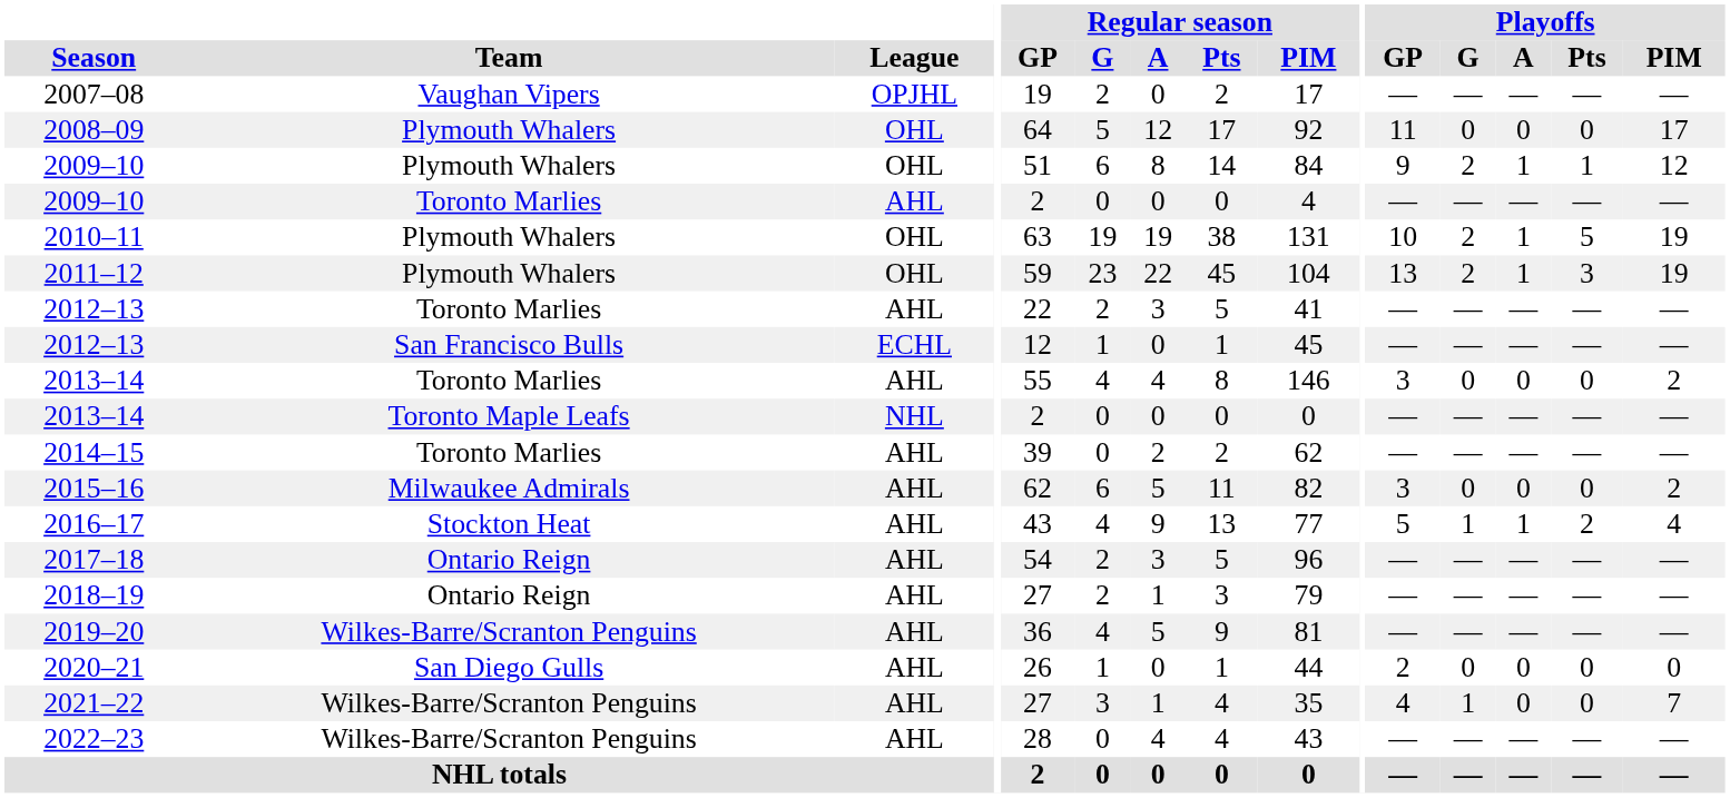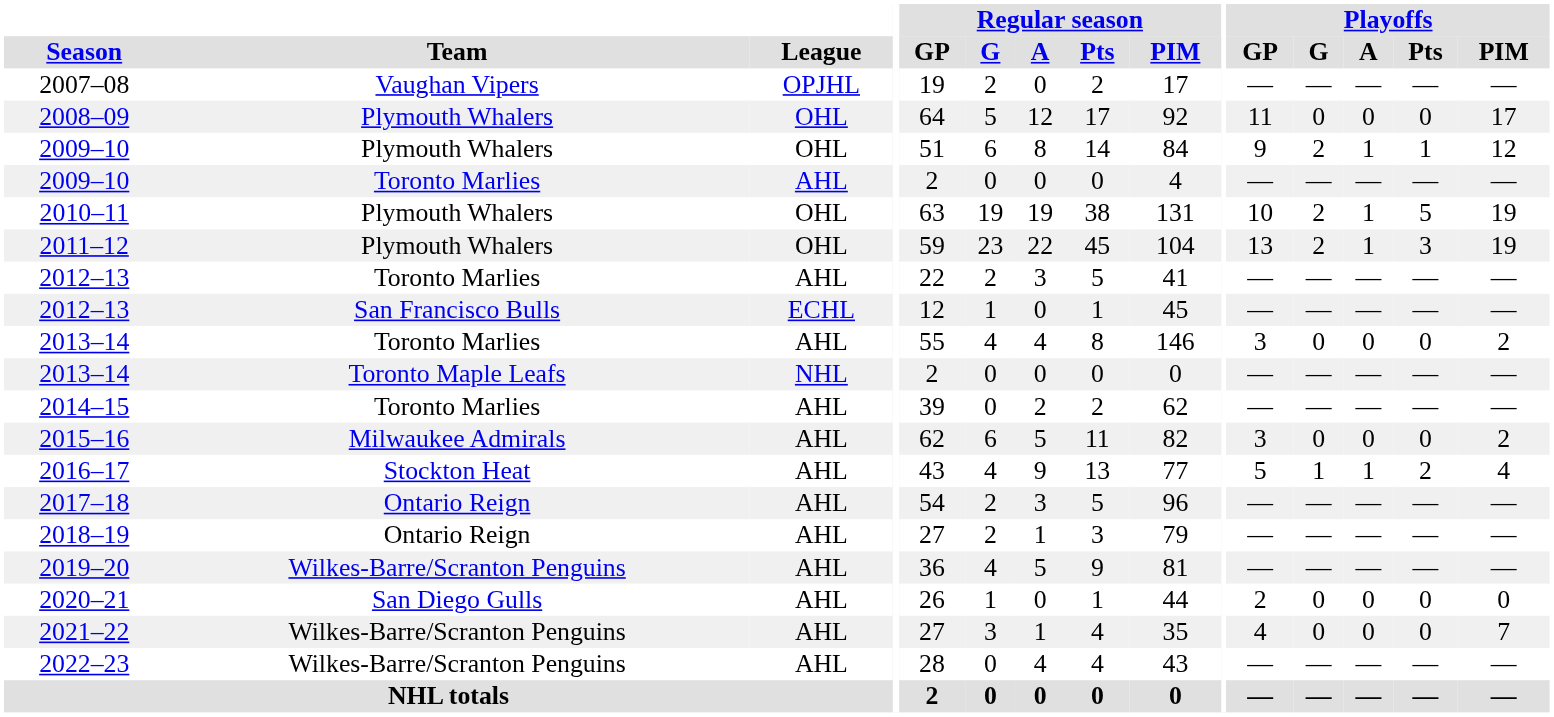 <table border="0" cellpadding="1" cellspacing="0" style="text-align:center; width:60em">
 <tr bgcolor="#e0e0e0">
 <th colspan="3" bgcolor="#ffffff"></th>
 <th rowspan="99" bgcolor="#ffffff"></th>
 <th colspan="5"><a href='#'>Regular season</a></th>
 <th rowspan="99" bgcolor="#ffffff"></th>
 <th colspan="5"><a href='#'>Playoffs</a></th>
 </tr>
 <tr bgcolor="#e0e0e0">
 <th><a href='#'>Season</a></th>
 <th>Team</th>
 <th>League</th>
 <th>GP</th>
 <th><a href='#'>G</a></th>
 <th><a href='#'>A</a></th>
 <th><a href='#'>Pts</a></th>
 <th><a href='#'>PIM</a></th>
 <th>GP</th>
 <th>G</th>
 <th>A</th>
 <th>Pts</th>
 <th>PIM</th>
 </tr>
 <tr ALIGN="center">
 <td>2007–08</td>
 <td><a href='#'>Vaughan Vipers</a></td>
 <td><a href='#'>OPJHL</a></td>
 <td>19</td>
 <td>2</td>
 <td>0</td>
 <td>2</td>
 <td>17</td>
 <td>—</td>
 <td>—</td>
 <td>—</td>
 <td>—</td>
 <td>—</td>
 </tr>
 <tr ALIGN="center" bgcolor="#f0f0f0">
 <td><a href='#'>2008–09</a></td>
 <td><a href='#'>Plymouth Whalers</a></td>
 <td><a href='#'>OHL</a></td>
 <td>64</td>
 <td>5</td>
 <td>12</td>
 <td>17</td>
 <td>92</td>
 <td>11</td>
 <td>0</td>
 <td>0</td>
 <td>0</td>
 <td>17</td>
 </tr>
 <tr ALIGN="center">
 <td><a href='#'>2009–10</a></td>
 <td>Plymouth Whalers</td>
 <td>OHL</td>
 <td>51</td>
 <td>6</td>
 <td>8</td>
 <td>14</td>
 <td>84</td>
 <td>9</td>
 <td>2</td>
 <td>1</td>
 <td>1</td>
 <td>12</td>
 </tr>
 <tr ALIGN="center" bgcolor="#f0f0f0">
 <td><a href='#'>2009–10</a></td>
 <td><a href='#'>Toronto Marlies</a></td>
 <td><a href='#'>AHL</a></td>
 <td>2</td>
 <td>0</td>
 <td>0</td>
 <td>0</td>
 <td>4</td>
 <td>—</td>
 <td>—</td>
 <td>—</td>
 <td>—</td>
 <td>—</td>
 </tr>
 <tr ALIGN="center">
 <td><a href='#'>2010–11</a></td>
 <td>Plymouth Whalers</td>
 <td>OHL</td>
 <td>63</td>
 <td>19</td>
 <td>19</td>
 <td>38</td>
 <td>131</td>
 <td>10</td>
 <td>2</td>
 <td>1</td>
 <td>5</td>
 <td>19</td>
 </tr>
 <tr ALIGN="center" bgcolor="#f0f0f0">
 <td><a href='#'>2011–12</a></td>
 <td>Plymouth Whalers</td>
 <td>OHL</td>
 <td>59</td>
 <td>23</td>
 <td>22</td>
 <td>45</td>
 <td>104</td>
 <td>13</td>
 <td>2</td>
 <td>1</td>
 <td>3</td>
 <td>19</td>
 </tr>
 <tr ALIGN="center">
 <td><a href='#'>2012–13</a></td>
 <td>Toronto Marlies</td>
 <td>AHL</td>
 <td>22</td>
 <td>2</td>
 <td>3</td>
 <td>5</td>
 <td>41</td>
 <td>—</td>
 <td>—</td>
 <td>—</td>
 <td>—</td>
 <td>—</td>
 </tr>
 <tr ALIGN="center" bgcolor="#f0f0f0">
 <td><a href='#'>2012–13</a></td>
 <td><a href='#'>San Francisco Bulls</a></td>
 <td><a href='#'>ECHL</a></td>
 <td>12</td>
 <td>1</td>
 <td>0</td>
 <td>1</td>
 <td>45</td>
 <td>—</td>
 <td>—</td>
 <td>—</td>
 <td>—</td>
 <td>—</td>
 </tr>
 <tr ALIGN="center">
 <td><a href='#'>2013–14</a></td>
 <td>Toronto Marlies</td>
 <td>AHL</td>
 <td>55</td>
 <td>4</td>
 <td>4</td>
 <td>8</td>
 <td>146</td>
 <td>3</td>
 <td>0</td>
 <td>0</td>
 <td>0</td>
 <td>2</td>
 </tr>
 <tr ALIGN="center" bgcolor="#f0f0f0">
 <td><a href='#'>2013–14</a></td>
 <td><a href='#'>Toronto Maple Leafs</a></td>
 <td><a href='#'>NHL</a></td>
 <td>2</td>
 <td>0</td>
 <td>0</td>
 <td>0</td>
 <td>0</td>
 <td>—</td>
 <td>—</td>
 <td>—</td>
 <td>—</td>
 <td>—</td>
 </tr>
 <tr ALIGN="center">
 <td><a href='#'>2014–15</a></td>
 <td>Toronto Marlies</td>
 <td>AHL</td>
 <td>39</td>
 <td>0</td>
 <td>2</td>
 <td>2</td>
 <td>62</td>
 <td>—</td>
 <td>—</td>
 <td>—</td>
 <td>—</td>
 <td>—</td>
 </tr>
 <tr ALIGN="center" bgcolor="#f0f0f0">
 <td><a href='#'>2015–16</a></td>
 <td><a href='#'>Milwaukee Admirals</a></td>
 <td>AHL</td>
 <td>62</td>
 <td>6</td>
 <td>5</td>
 <td>11</td>
 <td>82</td>
 <td>3</td>
 <td>0</td>
 <td>0</td>
 <td>0</td>
 <td>2</td>
 </tr>
 <tr ALIGN="center">
 <td><a href='#'>2016–17</a></td>
 <td><a href='#'>Stockton Heat</a></td>
 <td>AHL</td>
 <td>43</td>
 <td>4</td>
 <td>9</td>
 <td>13</td>
 <td>77</td>
 <td>5</td>
 <td>1</td>
 <td>1</td>
 <td>2</td>
 <td>4</td>
 </tr>
 <tr ALIGN="center" bgcolor="#f0f0f0">
 <td><a href='#'>2017–18</a></td>
 <td><a href='#'>Ontario Reign</a></td>
 <td>AHL</td>
 <td>54</td>
 <td>2</td>
 <td>3</td>
 <td>5</td>
 <td>96</td>
 <td>—</td>
 <td>—</td>
 <td>—</td>
 <td>—</td>
 <td>—</td>
 </tr>
 <tr ALIGN="center">
 <td><a href='#'>2018–19</a></td>
 <td>Ontario Reign</td>
 <td>AHL</td>
 <td>27</td>
 <td>2</td>
 <td>1</td>
 <td>3</td>
 <td>79</td>
 <td>—</td>
 <td>—</td>
 <td>—</td>
 <td>—</td>
 <td>—</td>
 </tr>
 <tr ALIGN="center" bgcolor="#f0f0f0">
 <td><a href='#'>2019–20</a></td>
 <td><a href='#'>Wilkes-Barre/Scranton Penguins</a></td>
 <td>AHL</td>
 <td>36</td>
 <td>4</td>
 <td>5</td>
 <td>9</td>
 <td>81</td>
 <td>—</td>
 <td>—</td>
 <td>—</td>
 <td>—</td>
 <td>—</td>
 </tr>
 <tr ALIGN="center">
 <td><a href='#'>2020–21</a></td>
 <td><a href='#'>San Diego Gulls</a></td>
 <td>AHL</td>
 <td>26</td>
 <td>1</td>
 <td>0</td>
 <td>1</td>
 <td>44</td>
 <td>2</td>
 <td>0</td>
 <td>0</td>
 <td>0</td>
 <td>0</td>
 </tr>
 <tr ALIGN="center" bgcolor="#f0f0f0">
 <td><a href='#'>2021–22</a></td>
 <td>Wilkes-Barre/Scranton Penguins</td>
 <td>AHL</td>
 <td>27</td>
 <td>3</td>
 <td>1</td>
 <td>4</td>
 <td>35</td>
 <td>4</td>
-<td>1</td>
+<td>0</td>
 <td>0</td>
 <td>0</td>
 <td>7</td>
 </tr>
 <tr ALIGN="center">
 <td><a href='#'>2022–23</a></td>
 <td>Wilkes-Barre/Scranton Penguins</td>
 <td>AHL</td>
 <td>28</td>
 <td>0</td>
 <td>4</td>
 <td>4</td>
 <td>43</td>
 <td>—</td>
 <td>—</td>
 <td>—</td>
 <td>—</td>
 <td>—</td>
 </tr>
 <tr bgcolor="#e0e0e0">
 <th colspan="3">NHL totals</th>
 <th>2</th>
 <th>0</th>
 <th>0</th>
 <th>0</th>
 <th>0</th>
 <th>—</th>
 <th>—</th>
 <th>—</th>
 <th>—</th>
 <th>—</th>
 </tr>
 </table>
